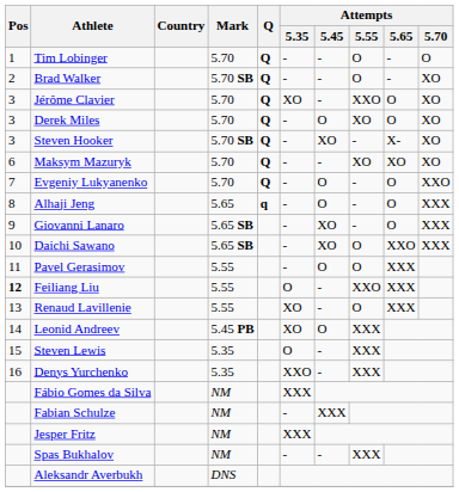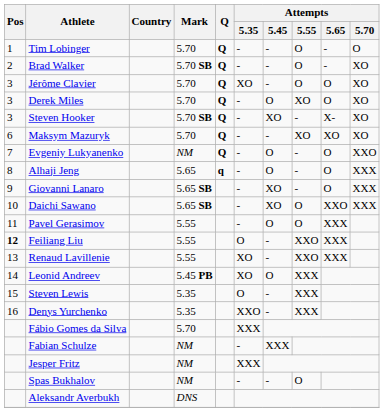 <table class="wikitable">
 <tr>
 <th rowspan=2>Pos</th>
 <th rowspan=2>Athlete</th>
 <th rowspan=2>Country</th>
 <th rowspan=2>Mark</th>
 <th rowspan=2 width=20>Q</th>
 <th colspan=5>Attempts</th>
 </tr>
 <tr>
 <th>5.35</th>
 <th>5.45</th>
 <th>5.55</th>
 <th>5.65</th>
 <th>5.70</th>
 </tr>
 <tr>
 <td>1</td>
 <td><a href='#'>Tim Lobinger</a></td>
 <td></td>
 <td>5.70</td>
 <td><strong>Q</strong></td>
 <td>-</td>
 <td>-</td>
 <td>O</td>
 <td>-</td>
 <td>O</td>
 </tr>
 <tr>
 <td>2</td>
 <td><a href='#'>Brad Walker</a></td>
 <td></td>
 <td>5.70 <strong>SB</strong></td>
 <td><strong>Q</strong></td>
 <td>-</td>
 <td>-</td>
 <td>O</td>
 <td>-</td>
 <td>XO</td>
 </tr>
 <tr>
 <td>3</td>
 <td><a href='#'>Jérôme Clavier</a></td>
 <td></td>
 <td>5.70</td>
 <td><strong>Q</strong></td>
 <td>XO</td>
 <td>-</td>
-<td>XXO</td>
+<td>O</td>
 <td>O</td>
 <td>XO</td>
 </tr>
 <tr>
 <td>3</td>
 <td><a href='#'>Derek Miles</a></td>
 <td></td>
 <td>5.70</td>
 <td><strong>Q</strong></td>
 <td>-</td>
 <td>O</td>
 <td>XO</td>
 <td>O</td>
 <td>XO</td>
 </tr>
 <tr>
 <td>3</td>
 <td><a href='#'>Steven Hooker</a></td>
 <td></td>
 <td>5.70 <strong>SB</strong></td>
 <td><strong>Q</strong></td>
 <td>-</td>
 <td>XO</td>
 <td>-</td>
 <td>X-</td>
 <td>XO</td>
 </tr>
 <tr>
 <td>6</td>
 <td><a href='#'>Maksym Mazuryk</a></td>
 <td></td>
 <td>5.70</td>
 <td><strong>Q</strong></td>
 <td>-</td>
 <td>-</td>
 <td>XO</td>
 <td>XO</td>
 <td>XO</td>
 </tr>
 <tr>
 <td>7</td>
 <td><a href='#'>Evgeniy Lukyanenko</a></td>
 <td></td>
-<td>5.70</td>
+<td><em>NM</em></td>
 <td><strong>Q</strong></td>
 <td>-</td>
 <td>O</td>
 <td>-</td>
 <td>O</td>
 <td>XXO</td>
 </tr>
 <tr>
 <td>8</td>
 <td><a href='#'>Alhaji Jeng</a></td>
 <td></td>
 <td>5.65</td>
 <td><strong>q</strong></td>
 <td>-</td>
 <td>O</td>
 <td>-</td>
 <td>O</td>
 <td>XXX</td>
 </tr>
 <tr>
 <td>9</td>
 <td><a href='#'>Giovanni Lanaro</a></td>
 <td></td>
 <td>5.65 <strong>SB</strong></td>
 <td></td>
 <td>-</td>
 <td>XO</td>
 <td>-</td>
 <td>O</td>
 <td>XXX</td>
 </tr>
 <tr>
 <td>10</td>
 <td><a href='#'>Daichi Sawano</a></td>
 <td></td>
 <td>5.65 <strong>SB</strong></td>
 <td></td>
 <td>-</td>
 <td>XO</td>
 <td>O</td>
 <td>XXO</td>
 <td>XXX</td>
 </tr>
 <tr>
 <td>11</td>
 <td><a href='#'>Pavel Gerasimov</a></td>
 <td></td>
 <td>5.55</td>
 <td></td>
 <td>-</td>
 <td>O</td>
 <td>O</td>
 <td>XXX</td>
 <td></td>
 </tr>
 <tr>
 <td><strong>12</strong></td>
 <td><a href='#'>Feiliang Liu</a></td>
 <td></td>
 <td>5.55</td>
 <td></td>
 <td>O</td>
 <td>-</td>
 <td>XXO</td>
 <td>XXX</td>
 <td></td>
 </tr>
 <tr>
 <td>13</td>
 <td><a href='#'>Renaud Lavillenie</a></td>
 <td></td>
 <td>5.55</td>
 <td></td>
 <td>XO</td>
 <td>-</td>
-<td>O</td>
+<td>XXO</td>
 <td>XXX</td>
 <td></td>
 </tr>
 <tr>
 <td>14</td>
 <td><a href='#'>Leonid Andreev</a></td>
 <td></td>
 <td>5.45 <strong>PB</strong></td>
 <td></td>
 <td>XO</td>
 <td>O</td>
 <td>XXX</td>
 <td colspan=2></td>
 </tr>
 <tr>
 <td>15</td>
 <td><a href='#'>Steven Lewis</a></td>
 <td></td>
 <td>5.35</td>
 <td></td>
 <td>O</td>
 <td>-</td>
 <td>XXX</td>
 <td colspan=2></td>
 </tr>
 <tr>
 <td>16</td>
 <td><a href='#'>Denys Yurchenko</a></td>
 <td></td>
 <td>5.35</td>
 <td></td>
 <td>XXO</td>
 <td>-</td>
 <td>XXX</td>
 <td colspan=2></td>
 </tr>
 <tr>
 <td></td>
 <td><a href='#'>Fábio Gomes da Silva</a></td>
 <td></td>
-<td><em>NM</em></td>
+<td>5.70</td>
 <td></td>
 <td>XXX</td>
 <td colspan=4></td>
 </tr>
 <tr>
 <td></td>
 <td><a href='#'>Fabian Schulze</a></td>
 <td></td>
 <td><em>NM</em></td>
 <td></td>
 <td>-</td>
 <td>XXX</td>
 <td colspan=3></td>
 </tr>
 <tr>
 <td></td>
 <td><a href='#'>Jesper Fritz</a></td>
 <td></td>
 <td><em>NM</em></td>
 <td></td>
 <td>XXX</td>
 <td colspan=4></td>
 </tr>
 <tr>
 <td></td>
 <td><a href='#'>Spas Bukhalov</a></td>
 <td></td>
 <td><em>NM</em></td>
 <td></td>
 <td>-</td>
 <td>-</td>
-<td>XXX</td>
+<td>O</td>
 <td colspan=2></td>
 </tr>
 <tr>
 <td></td>
 <td><a href='#'>Aleksandr Averbukh</a></td>
 <td></td>
 <td><em>DNS</em></td>
 <td></td>
 <td colspan=5></td>
 </tr>
 <tr>
 </tr>
 </table>
